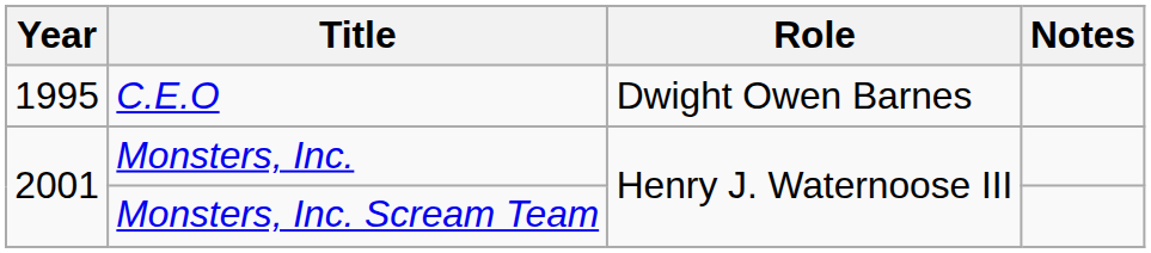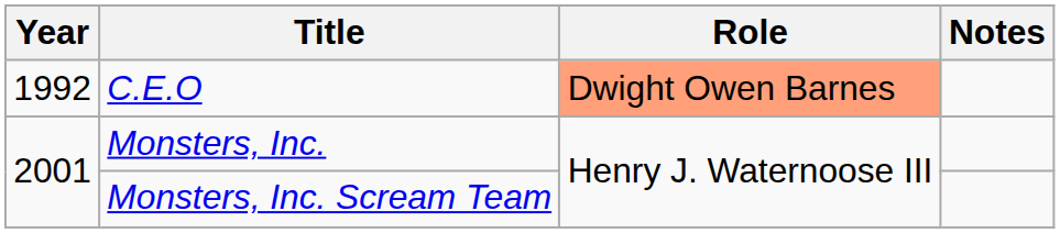 <table class="wikitable sortable">
 <tr>
 <th>Year</th>
 <th>Title</th>
 <th>Role</th>
 <th>Notes</th>
 </tr>
 <tr>
-<td>1995</td>
+<td>1992</td>
 <td><em><a href='#'>C.E.O</a></em></td>
-<td>Dwight Owen Barnes</td>
+<td style="background: lightsalmon;">Dwight Owen Barnes</td>
 <td></td>
 </tr>
 <tr>
 <td rowspan=2>2001</td>
 <td><em><a href='#'>Monsters, Inc.</a></em></td>
 <td rowspan=2>Henry J. Waternoose III</td>
 <td></td>
 </tr>
 <tr>
 <td><em><a href='#'>Monsters, Inc. Scream Team</a></em></td>
 <td></td>
 </tr>
 </table>
